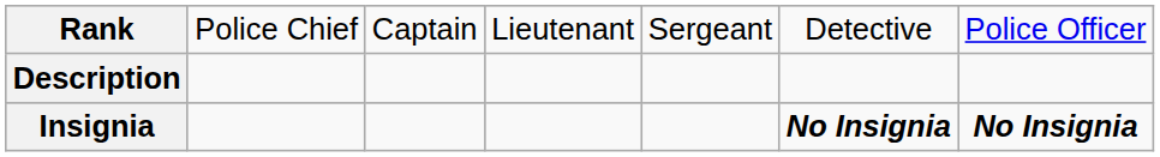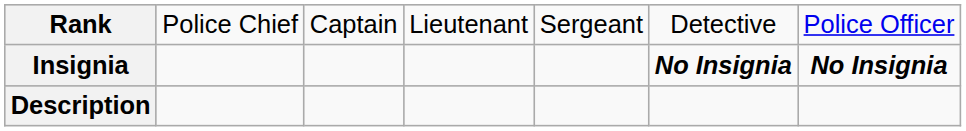 <table class="wikitable">
 <tr style="text-align:center;">
 <th>Rank</th>
 <td>Police Chief</td>
 <td>Captain</td>
 <td>Lieutenant</td>
 <td>Sergeant</td>
 <td>Detective</td>
 <td><a href='#'>Police Officer</a></td>
 </tr>
+<tr style="text-align:center;">
+<th>Insignia</th>
+<td></td>
+<td></td>
+<td></td>
+<td></td>
+<td><strong><em>No Insignia</em></strong></td>
+<td><strong><em>No Insignia</em></strong></td>
+</tr>
 <tr style="wikitable">
 <th>Description</th>
 <td></td>
 <td></td>
 <td></td>
 <td></td>
 <td></td>
 <td></td>
 </tr>
-<tr style="text-align:center;">
-<th>Insignia</th>
-<td></td>
-<td></td>
-<td></td>
-<td></td>
-<td><strong><em>No Insignia</em></strong></td>
-<td><strong><em>No Insignia</em></strong></td>
-</tr>
 </table>
